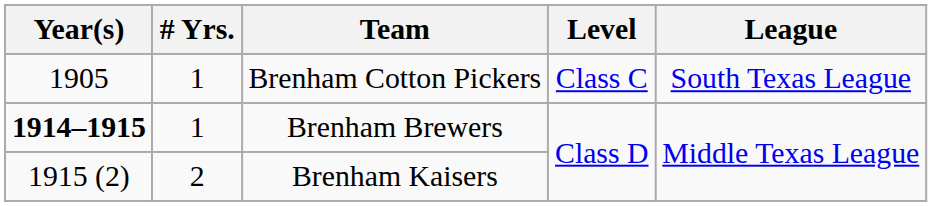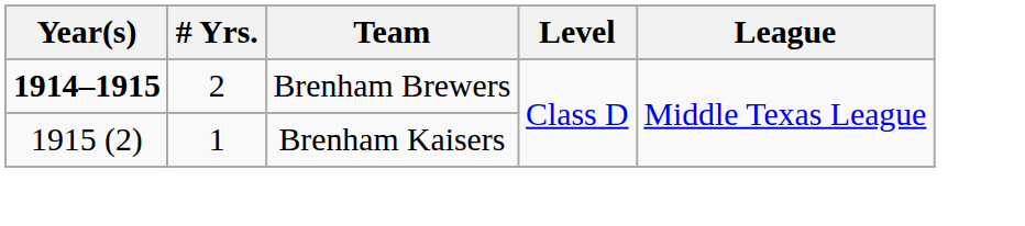 <table class="wikitable" style="text-align:center; font-size: 95%;">
 <tr>
 <th>Year(s)</th>
 <th># Yrs.</th>
 <th>Team</th>
 <th>Level</th>
 <th>League</th>
 </tr>
 <tr>
-<td>1905</td>
-<td>1</td>
-<td>Brenham Cotton Pickers</td>
-<td><a href='#'>Class C</a></td>
-<td><a href='#'>South Texas League</a></td>
-</tr>
-<tr>
 <td><strong>1914–1915</strong></td>
-<td>1</td>
+<td>2</td>
 <td>Brenham Brewers</td>
 <td rowspan=2><a href='#'>Class D</a></td>
 <td rowspan=2><a href='#'>Middle Texas League</a></td>
 </tr>
 <tr>
 <td>1915 (2)</td>
-<td>2</td>
+<td>1</td>
 <td>Brenham Kaisers</td>
 </tr>
 </table>
